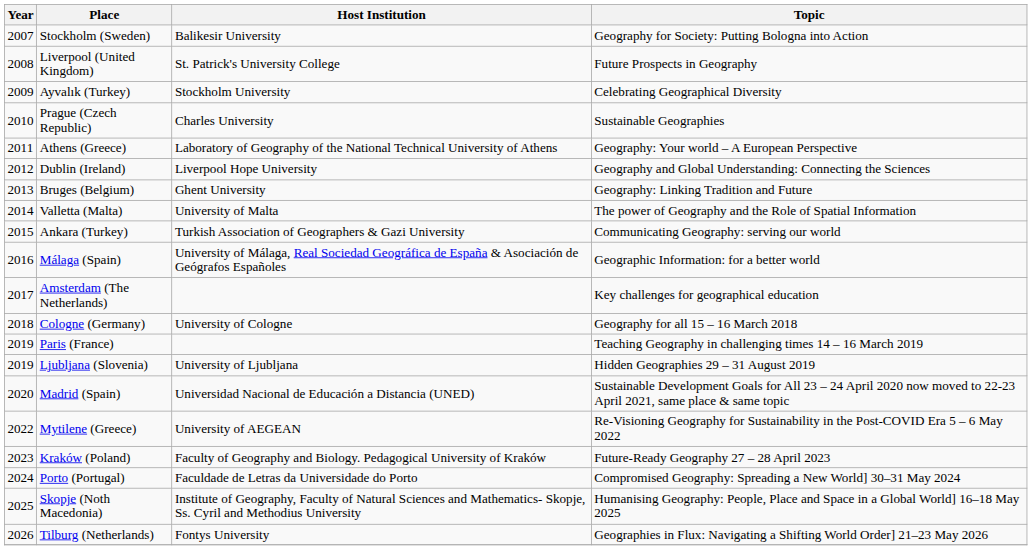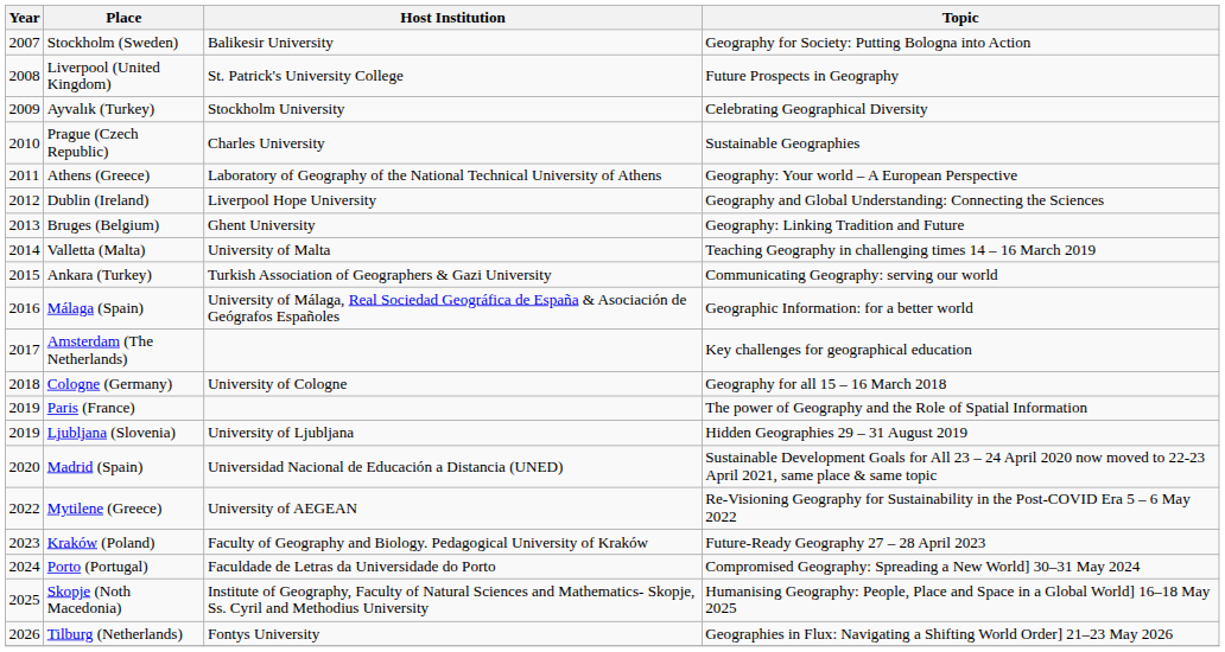 <table class="wikitable">
 <tr>
 <th>Year</th>
 <th>Place</th>
 <th>Host Institution</th>
 <th>Topic</th>
 </tr>
 <tr>
 <td>2007</td>
 <td>Stockholm (Sweden)</td>
 <td>Balikesir University</td>
 <td>Geography for Society: Putting Bologna into Action</td>
 </tr>
 <tr>
 <td>2008</td>
 <td>Liverpool (United Kingdom)</td>
 <td>St. Patrick's University College</td>
 <td>Future Prospects in Geography</td>
 </tr>
 <tr>
 <td>2009</td>
 <td>Ayvalık (Turkey)</td>
 <td>Stockholm University</td>
 <td>Celebrating Geographical Diversity</td>
 </tr>
 <tr>
 <td>2010</td>
 <td>Prague (Czech Republic)</td>
 <td>Charles University</td>
 <td>Sustainable Geographies</td>
 </tr>
 <tr>
 <td>2011</td>
 <td>Athens (Greece)</td>
 <td>Laboratory of Geography of the National Technical University of Athens</td>
 <td>Geography: Your world – A European Perspective</td>
 </tr>
 <tr>
 <td>2012</td>
 <td>Dublin (Ireland)</td>
 <td>Liverpool Hope University</td>
 <td>Geography and Global Understanding: Connecting the Sciences</td>
 </tr>
 <tr>
 <td>2013</td>
 <td>Bruges (Belgium)</td>
 <td>Ghent University</td>
 <td>Geography: Linking Tradition and Future</td>
 </tr>
 <tr>
 <td>2014</td>
 <td>Valletta (Malta)</td>
 <td>University of Malta</td>
-<td>The power of Geography and the Role of Spatial Information</td>
+<td>Teaching Geography in challenging times 14 – 16 March 2019</td>
 </tr>
 <tr>
 <td>2015</td>
 <td>Ankara (Turkey)</td>
 <td>Turkish Association of Geographers & Gazi University</td>
 <td>Communicating Geography: serving our world</td>
 </tr>
 <tr>
 <td>2016</td>
 <td><a href='#'>Málaga</a> (Spain)</td>
 <td>University of Málaga, <a href='#'>Real Sociedad Geográfica de España</a> & Asociación de Geógrafos Españoles</td>
 <td>Geographic Information: for a better world</td>
 </tr>
 <tr>
 <td>2017</td>
 <td><a href='#'>Amsterdam</a> (The Netherlands)</td>
 <td></td>
 <td>Key challenges for geographical education</td>
 </tr>
 <tr>
 <td>2018</td>
 <td><a href='#'>Cologne</a> (Germany)</td>
 <td>University of Cologne</td>
 <td>Geography for all 15 – 16 March 2018</td>
 </tr>
 <tr>
 <td>2019</td>
 <td><a href='#'>Paris</a> (France)</td>
 <td></td>
-<td>Teaching Geography in challenging times 14 – 16 March 2019</td>
+<td>The power of Geography and the Role of Spatial Information</td>
 </tr>
 <tr>
 <td>2019</td>
 <td><a href='#'>Ljubljana</a> (Slovenia)</td>
 <td>University of Ljubljana</td>
 <td>Hidden Geographies 29 – 31 August 2019</td>
 </tr>
 <tr>
 <td>2020</td>
 <td><a href='#'>Madrid</a> (Spain)</td>
 <td>Universidad Nacional de Educación a Distancia (UNED)</td>
 <td>Sustainable Development Goals for All 23 – 24 April 2020 now moved to 22-23 April 2021, same place & same topic</td>
 </tr>
 <tr>
 <td>2022</td>
 <td><a href='#'>Mytilene</a> (Greece)</td>
 <td>University of AEGEAN</td>
 <td>Re-Visioning Geography for Sustainability in the Post-COVID Era 5 – 6 May 2022</td>
 </tr>
 <tr>
 <td>2023</td>
 <td><a href='#'>Kraków</a> (Poland)</td>
 <td>Faculty of Geography and Biology. Pedagogical University of Kraków</td>
 <td>Future-Ready Geography 27 – 28 April 2023</td>
 </tr>
 <tr>
 <td>2024</td>
 <td><a href='#'>Porto</a> (Portugal)</td>
 <td>Faculdade de Letras da Universidade do Porto</td>
 <td>Compromised Geography: Spreading a New World] 30–31 May 2024</td>
 </tr>
 <tr>
 <td>2025</td>
 <td><a href='#'>Skopje</a> (Noth Macedonia)</td>
 <td>Institute of Geography, Faculty of Natural Sciences and Mathematics- Skopje, Ss. Cyril and Methodius University</td>
 <td>Humanising Geography: People, Place and Space in a Global World] 16–18 May 2025</td>
 </tr>
 <tr>
 <td>2026</td>
 <td><a href='#'>Tilburg</a> (Netherlands)</td>
 <td>Fontys University</td>
 <td>Geographies in Flux: Navigating a Shifting World Order] 21–23 May 2026 </td>
 </tr>
 <tr>
 </tr>
 </table>
